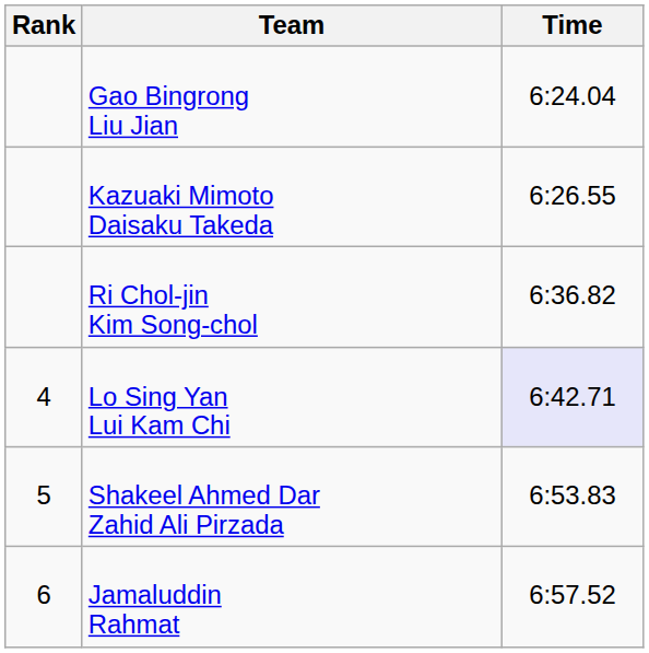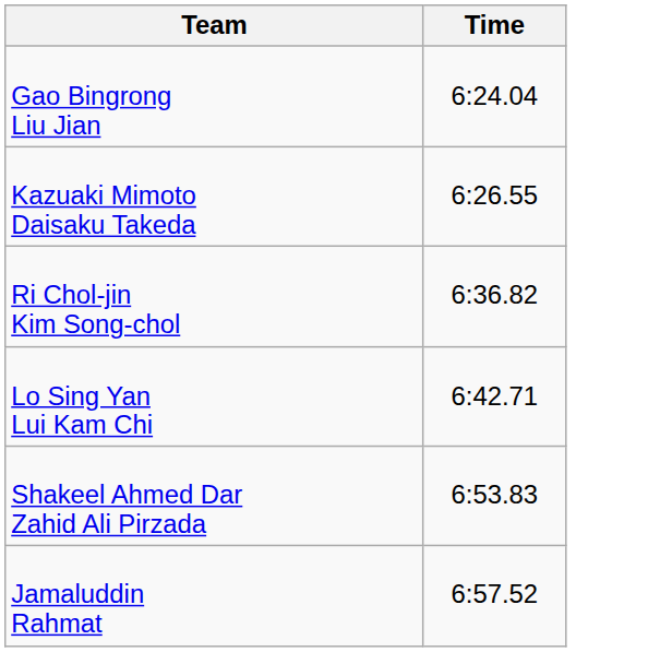 <table class=wikitable style="text-align:center">
 <tr>
-<th width=40>Rank</th>
 <th width=250>Team</th>
 <th width=80>Time</th>
 </tr>
 <tr>
-<td></td>
 <td align=left><br><a href='#'>Gao Bingrong</a><br><a href='#'>Liu Jian</a></td>
 <td>6:24.04</td>
 </tr>
 <tr>
-<td></td>
 <td align=left><br><a href='#'>Kazuaki Mimoto</a><br><a href='#'>Daisaku Takeda</a></td>
 <td>6:26.55</td>
 </tr>
 <tr>
-<td></td>
 <td align=left><br><a href='#'>Ri Chol-jin</a><br><a href='#'>Kim Song-chol</a></td>
 <td>6:36.82</td>
 </tr>
 <tr>
-<td>4</td>
 <td align=left><br><a href='#'>Lo Sing Yan</a><br><a href='#'>Lui Kam Chi</a></td>
-<td style="background: lavender;">6:42.71</td>
+<td>6:42.71</td>
 </tr>
 <tr>
-<td>5</td>
 <td align=left><br><a href='#'>Shakeel Ahmed Dar</a><br><a href='#'>Zahid Ali Pirzada</a></td>
 <td>6:53.83</td>
 </tr>
 <tr>
-<td>6</td>
 <td align=left><br><a href='#'>Jamaluddin</a><br><a href='#'>Rahmat</a></td>
 <td>6:57.52</td>
 </tr>
 </table>
